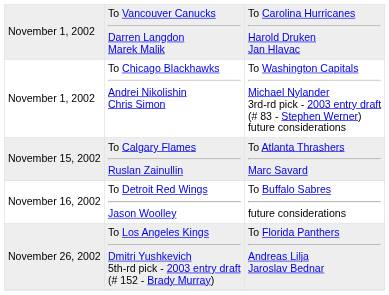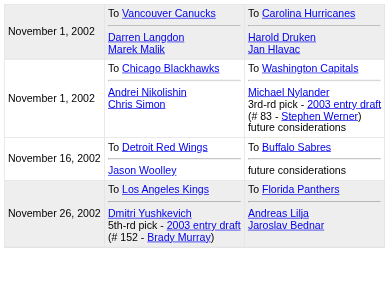 <table border=1 style="border-collapse:collapse" bordercolor="#DFDFDF"  cellpadding="5">
 <tr bgcolor="#eeeeee">
 <td>November 1, 2002</td>
 <td valign="top">To <a href='#'>Vancouver Canucks</a><hr><a href='#'>Darren Langdon</a><br><a href='#'>Marek Malik</a></td>
 <td valign="top">To <a href='#'>Carolina Hurricanes</a><hr><a href='#'>Harold Druken</a><br><a href='#'>Jan Hlavac</a></td>
 </tr>
 <tr>
 <td>November 1, 2002</td>
 <td valign="top">To <a href='#'>Chicago Blackhawks</a><hr><a href='#'>Andrei Nikolishin</a><br><a href='#'>Chris Simon</a></td>
 <td valign="top">To <a href='#'>Washington Capitals</a><hr><a href='#'>Michael Nylander</a><br>3rd-rd pick - <a href='#'>2003 entry draft</a><br>(# 83 - <a href='#'>Stephen Werner</a>)<br>future considerations</td>
-</tr>
-<tr bgcolor="#eeeeee">
-<td>November 15, 2002</td>
-<td valign="top">To <a href='#'>Calgary Flames</a><hr><a href='#'>Ruslan Zainullin</a></td>
-<td valign="top">To <a href='#'>Atlanta Thrashers</a><hr><a href='#'>Marc Savard</a></td>
 </tr>
 <tr>
 <td>November 16, 2002</td>
 <td valign="top">To <a href='#'>Detroit Red Wings</a><hr><a href='#'>Jason Woolley</a></td>
 <td valign="top">To <a href='#'>Buffalo Sabres</a><hr>future considerations</td>
 </tr>
 <tr bgcolor="#eeeeee">
 <td>November 26, 2002</td>
 <td valign="top">To <a href='#'>Los Angeles Kings</a><hr><a href='#'>Dmitri Yushkevich</a><br>5th-rd pick - <a href='#'>2003 entry draft</a><br>(# 152 - <a href='#'>Brady Murray</a>)</td>
 <td valign="top">To <a href='#'>Florida Panthers</a><hr><a href='#'>Andreas Lilja</a><br><a href='#'>Jaroslav Bednar</a></td>
 </tr>
 <tr>
 </tr>
 </table>
